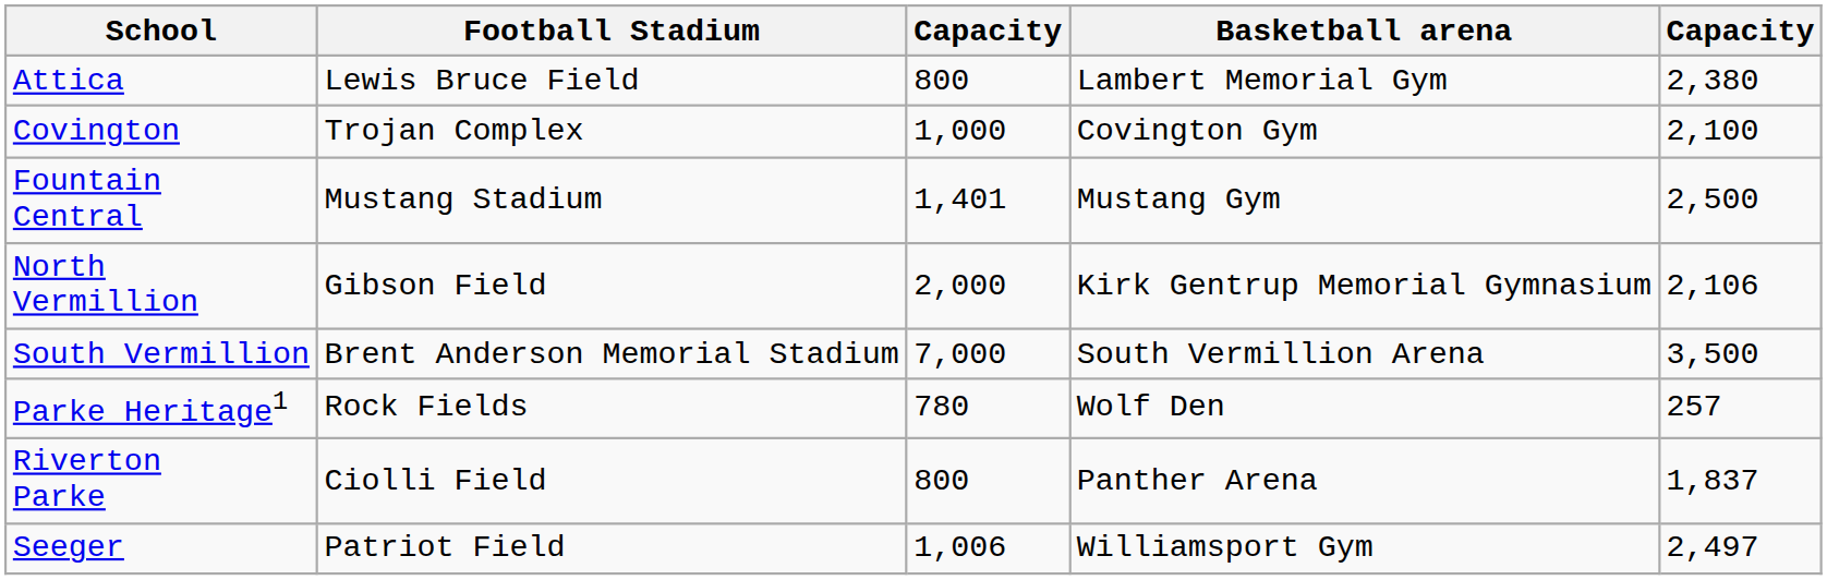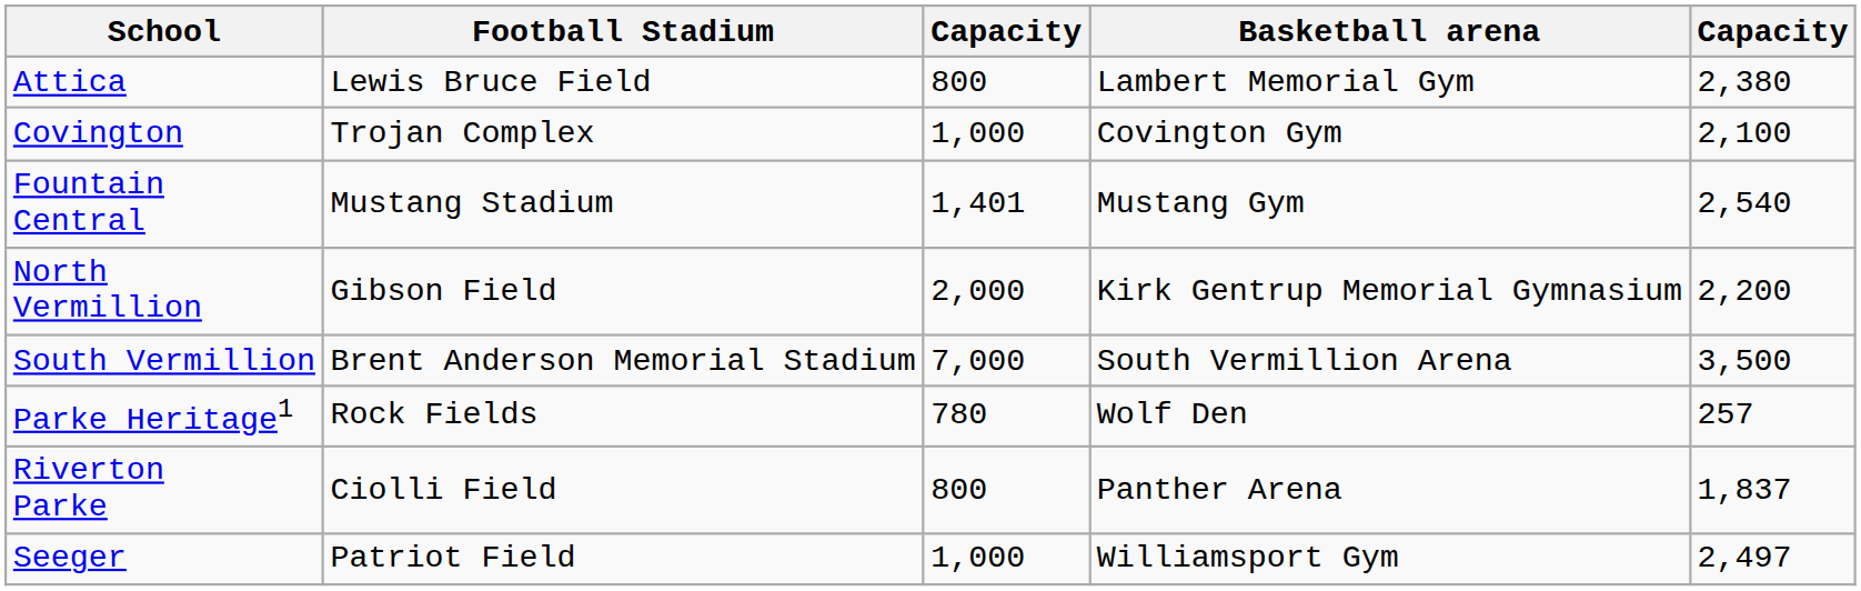 <table class="wikitable sortable">
 <tr>
 <th>School</th>
 <th>Football Stadium</th>
 <th>Capacity</th>
 <th>Basketball arena</th>
 <th>Capacity</th>
 </tr>
 <tr>
 <td><a href='#'>Attica</a></td>
 <td>Lewis Bruce Field</td>
 <td>800</td>
 <td>Lambert Memorial Gym</td>
 <td>2,380</td>
 </tr>
 <tr>
 <td><a href='#'>Covington</a></td>
 <td>Trojan Complex</td>
 <td>1,000</td>
 <td>Covington Gym</td>
 <td>2,100</td>
 </tr>
 <tr>
 <td><a href='#'>Fountain <br> Central</a></td>
 <td>Mustang Stadium</td>
 <td>1,401</td>
 <td>Mustang Gym</td>
-<td>2,500</td>
+<td>2,540</td>
 </tr>
 <tr>
 <td><a href='#'>North <br> Vermillion</a></td>
 <td>Gibson Field</td>
 <td>2,000</td>
 <td>Kirk Gentrup Memorial Gymnasium</td>
-<td>2,106</td>
+<td>2,200</td>
 </tr>
 <tr>
 <td><a href='#'>South Vermillion</a></td>
 <td style="text-align:center;">Brent Anderson Memorial Stadium</td>
 <td>7,000</td>
 <td>South Vermillion Arena</td>
 <td>3,500</td>
 </tr>
 <tr>
 <td><a href='#'>Parke Heritage</a><sup>1</sup></td>
 <td>Rock Fields</td>
 <td>780</td>
 <td>Wolf Den</td>
 <td>257</td>
 </tr>
 <tr>
 <td><a href='#'>Riverton <br> Parke</a></td>
 <td>Ciolli Field</td>
 <td>800</td>
 <td>Panther Arena</td>
 <td>1,837</td>
 </tr>
 <tr>
 <td><a href='#'>Seeger</a></td>
 <td>Patriot Field</td>
-<td>1,006</td>
+<td>1,000</td>
 <td>Williamsport Gym</td>
 <td>2,497</td>
 </tr>
 </table>
